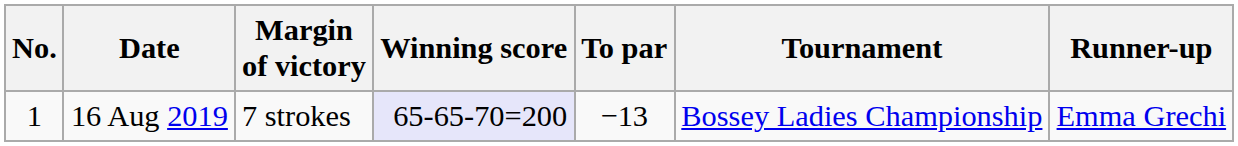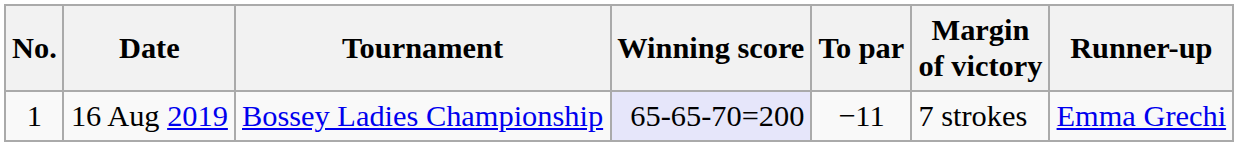 <table class="wikitable" style="font-size:95%;">
 <tr>
 <th>No.</th>
 <th>Date</th>
-<th>Margin<br>of victory</th>
+<th>Tournament</th>
 <th>Winning score</th>
 <th>To par</th>
-<th>Tournament</th>
+<th>Margin<br>of victory</th>
 <th>Runner-up</th>
 </tr>
 <tr>
 <td align=center>1</td>
 <td align=right>16 Aug <a href='#'>2019</a></td>
+<td><a href='#'>Bossey Ladies Championship</a></td>
+<td align=right style="background: lavender;">65-65-70=200</td>
+<td align=center>−11</td>
 <td>7 strokes</td>
-<td align=right style="background: lavender;">65-65-70=200</td>
-<td align=center>−13</td>
-<td><a href='#'>Bossey Ladies Championship</a></td>
 <td> <a href='#'>Emma Grechi</a></td>
 </tr>
 </table>
